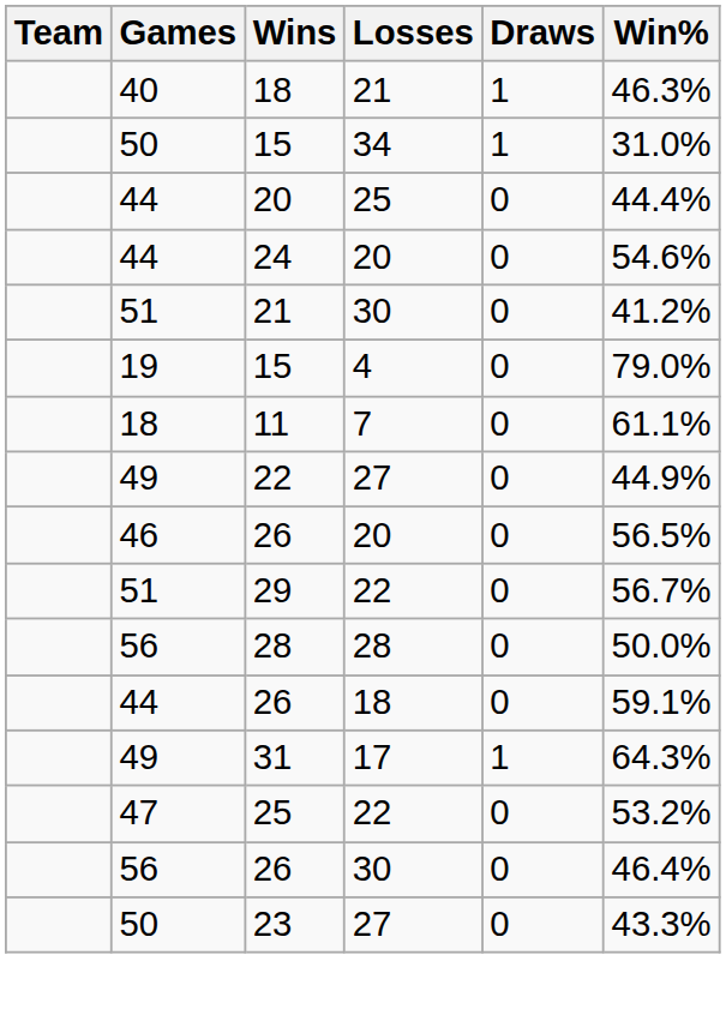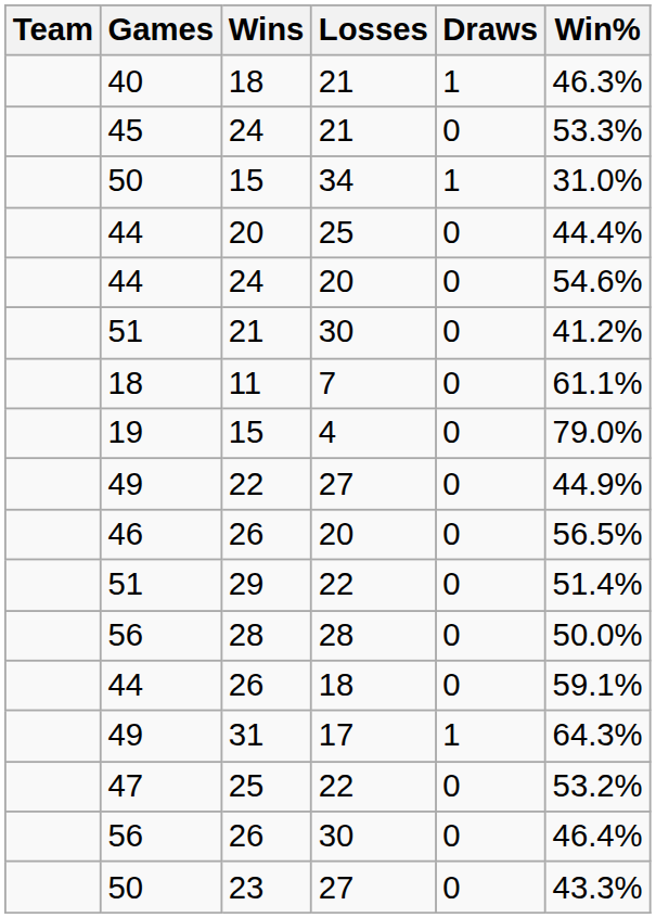 <table class="wikitable sortable">
 <tr>
 <th><strong>Team</strong></th>
 <th><strong>Games</strong></th>
 <th><strong>Wins</strong></th>
 <th><strong>Losses</strong></th>
 <th><strong>Draws</strong></th>
 <th><strong>Win%</strong></th>
 </tr>
 <tr>
 <td></td>
 <td>40</td>
 <td>18</td>
 <td>21</td>
 <td>1</td>
 <td>46.3%</td>
+</tr>
+<tr>
+<td></td>
+<td>45</td>
+<td>24</td>
+<td>21</td>
+<td>0</td>
+<td>53.3%</td>
 </tr>
 <tr>
 <td></td>
 <td>50</td>
 <td>15</td>
 <td>34</td>
 <td>1</td>
 <td>31.0%</td>
 </tr>
 <tr>
 <td></td>
 <td>44</td>
 <td>20</td>
 <td>25</td>
 <td>0</td>
 <td>44.4%</td>
 </tr>
 <tr>
 <td></td>
 <td>44</td>
 <td>24</td>
 <td>20</td>
 <td>0</td>
 <td>54.6%</td>
 </tr>
 <tr>
 <td></td>
 <td>51</td>
 <td>21</td>
 <td>30</td>
 <td>0</td>
 <td>41.2%</td>
 </tr>
 <tr>
 <td></td>
+<td>18</td>
+<td>11</td>
+<td>7</td>
+<td>0</td>
+<td>61.1%</td>
+</tr>
+<tr>
+<td></td>
 <td>19</td>
 <td>15</td>
 <td>4</td>
 <td>0</td>
 <td>79.0%</td>
-</tr>
-<tr>
-<td></td>
-<td>18</td>
-<td>11</td>
-<td>7</td>
-<td>0</td>
-<td>61.1%</td>
 </tr>
 <tr>
 <td></td>
 <td>49</td>
 <td>22</td>
 <td>27</td>
 <td>0</td>
 <td>44.9%</td>
 </tr>
 <tr>
 <td></td>
 <td>46</td>
 <td>26</td>
 <td>20</td>
 <td>0</td>
 <td>56.5%</td>
 </tr>
 <tr>
 <td></td>
 <td>51</td>
 <td>29</td>
 <td>22</td>
 <td>0</td>
-<td>56.7%</td>
+<td>51.4%</td>
 </tr>
 <tr>
 <td></td>
 <td>56</td>
 <td>28</td>
 <td>28</td>
 <td>0</td>
 <td>50.0%</td>
 </tr>
 <tr>
 <td></td>
 <td>44</td>
 <td>26</td>
 <td>18</td>
 <td>0</td>
 <td>59.1%</td>
 </tr>
 <tr>
 <td></td>
 <td>49</td>
 <td>31</td>
 <td>17</td>
 <td>1</td>
 <td>64.3%</td>
 </tr>
 <tr>
 <td></td>
 <td>47</td>
 <td>25</td>
 <td>22</td>
 <td>0</td>
 <td>53.2%</td>
 </tr>
 <tr>
 <td></td>
 <td>56</td>
 <td>26</td>
 <td>30</td>
 <td>0</td>
 <td>46.4%</td>
 </tr>
 <tr>
 <td></td>
 <td>50</td>
 <td>23</td>
 <td>27</td>
 <td>0</td>
 <td>43.3%</td>
 </tr>
 </table>
